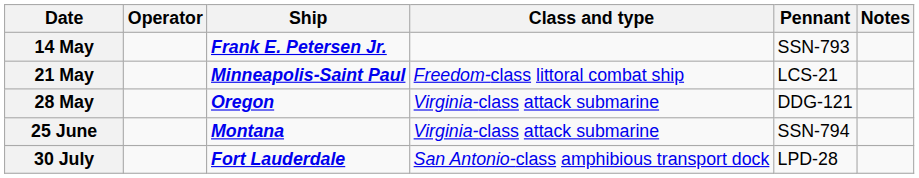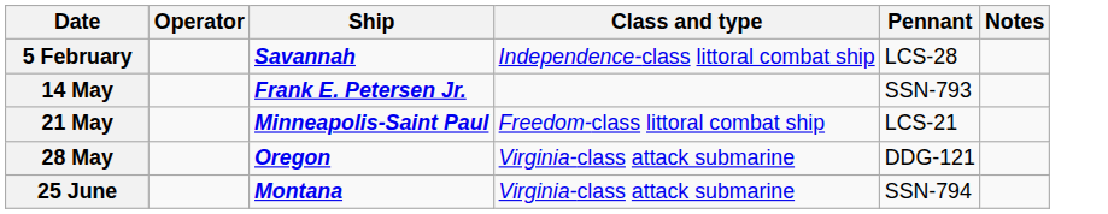 <table class="sortable wikitable">
 <tr>
 <th width="100">Date</th>
 <th>Operator</th>
 <th>Ship</th>
 <th>Class and type</th>
 <th>Pennant</th>
 <th>Notes</th>
+</tr>
+<tr>
+<th>5 February</th>
+<td></td>
+<td><a href='#'><strong><em>Savannah</em></strong></a></td>
+<td><a href='#'><em>Independence-</em>class</a> <a href='#'>littoral combat ship</a></td>
+<td>LCS-28</td>
+<td></td>
 </tr>
 <tr>
 <th>14 May</th>
 <td></td>
 <td><a href='#'><strong><em>Frank E. Petersen Jr.</em></strong></a></td>
 <td></td>
 <td>SSN-793</td>
 <td></td>
 </tr>
 <tr>
 <th>21 May</th>
 <td></td>
 <td><a href='#'><strong><em>Minneapolis-Saint Paul</em></strong></a></td>
 <td><a href='#'><em>Freedom-</em>class</a> <a href='#'>littoral combat ship</a></td>
 <td>LCS-21</td>
 <td></td>
 </tr>
 <tr>
 <th>28 May</th>
 <td></td>
 <td><a href='#'><strong><em>Oregon</em></strong></a></td>
 <td><a href='#'><em>Virginia-</em>class</a> <a href='#'>attack submarine</a></td>
 <td>DDG-121</td>
 <td></td>
 </tr>
 <tr>
 <th>25 June</th>
 <td></td>
 <td><a href='#'><strong><em>Montana</em></strong></a></td>
 <td><a href='#'><em>Virginia-</em>class</a> <a href='#'>attack submarine</a></td>
 <td>SSN-794</td>
 <td></td>
 </tr>
-<tr>
-<th>30 July</th>
-<td></td>
-<td><a href='#'><strong><em>Fort Lauderdale</em></strong></a></td>
-<td><a href='#'><em>San Antonio-</em>class</a> <a href='#'>amphibious transport dock</a></td>
-<td>LPD-28</td>
-<td></td>
-</tr>
 </table>
